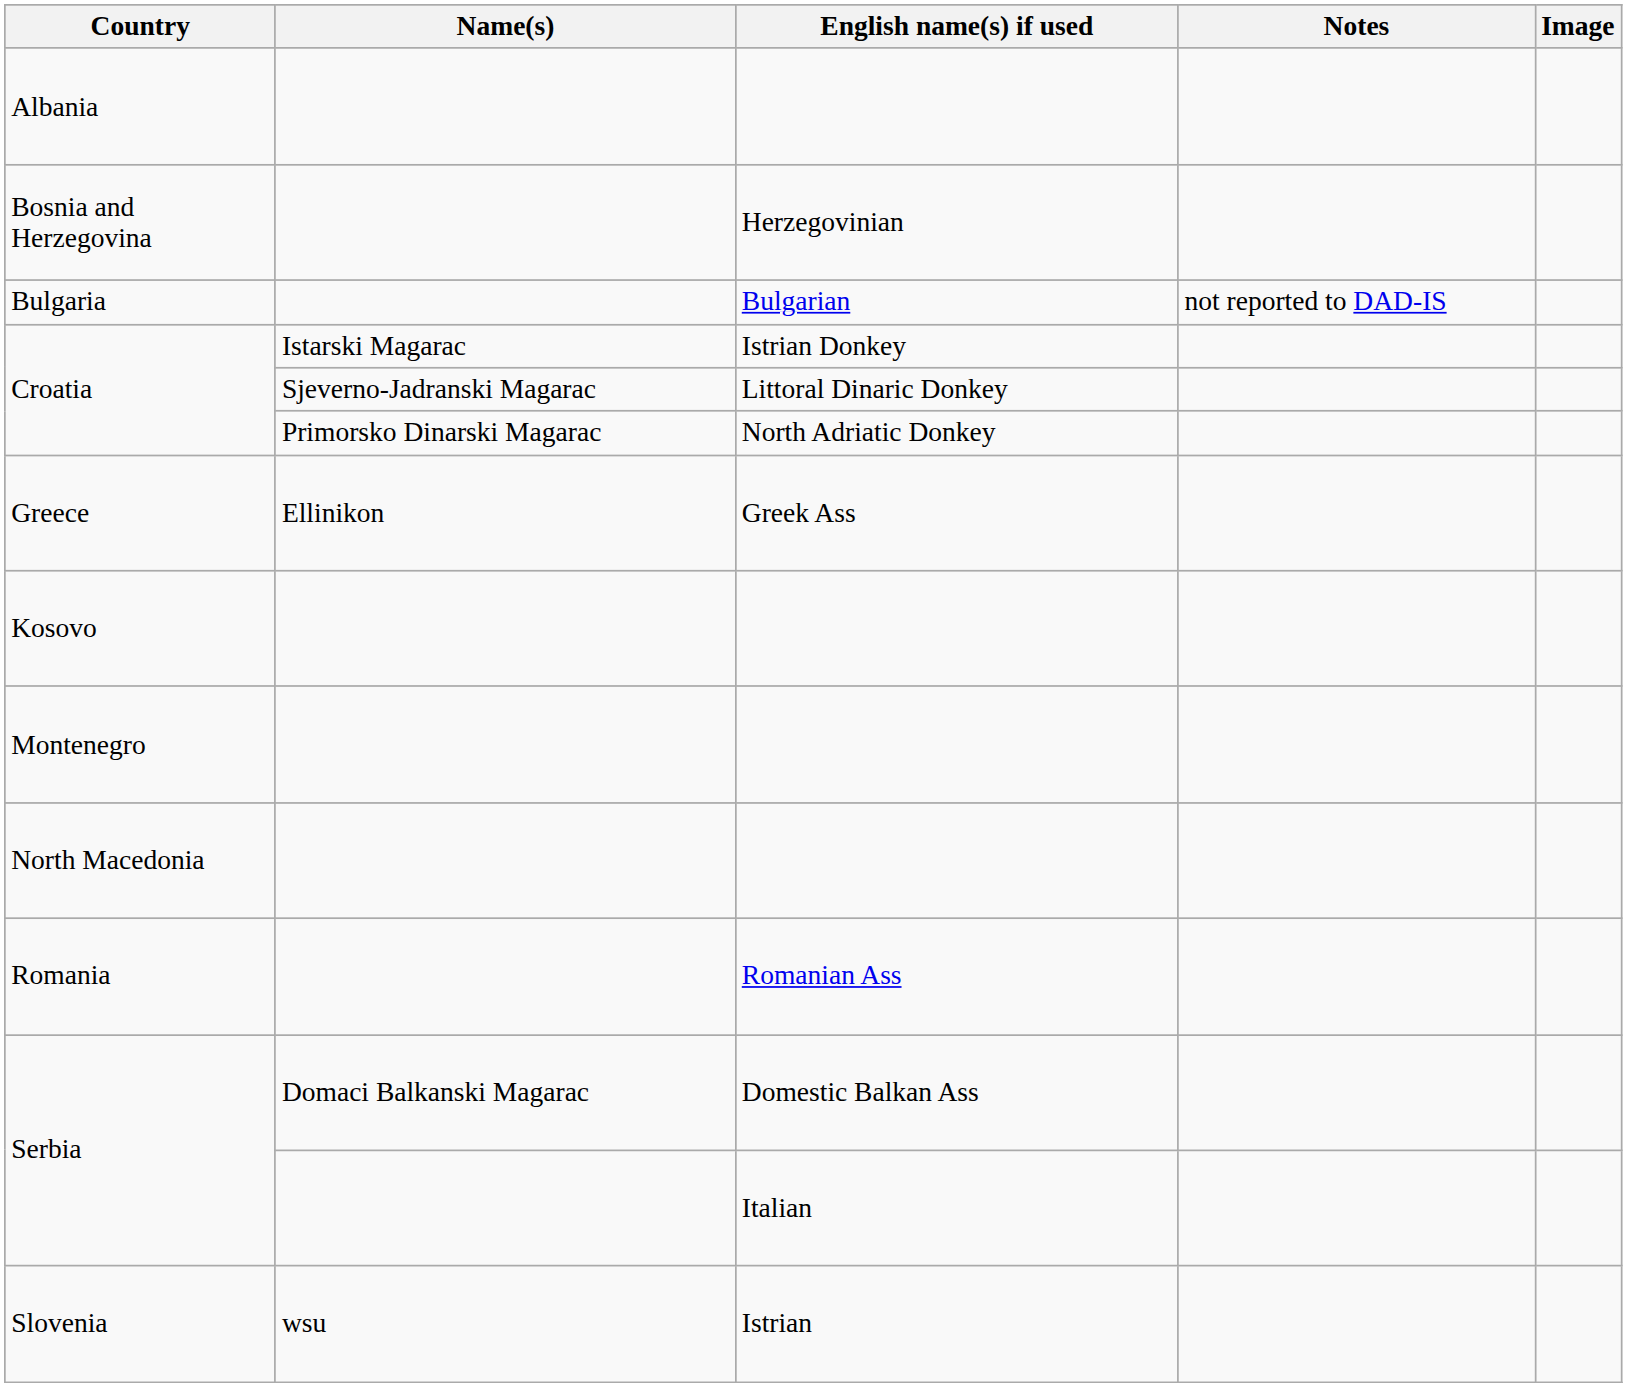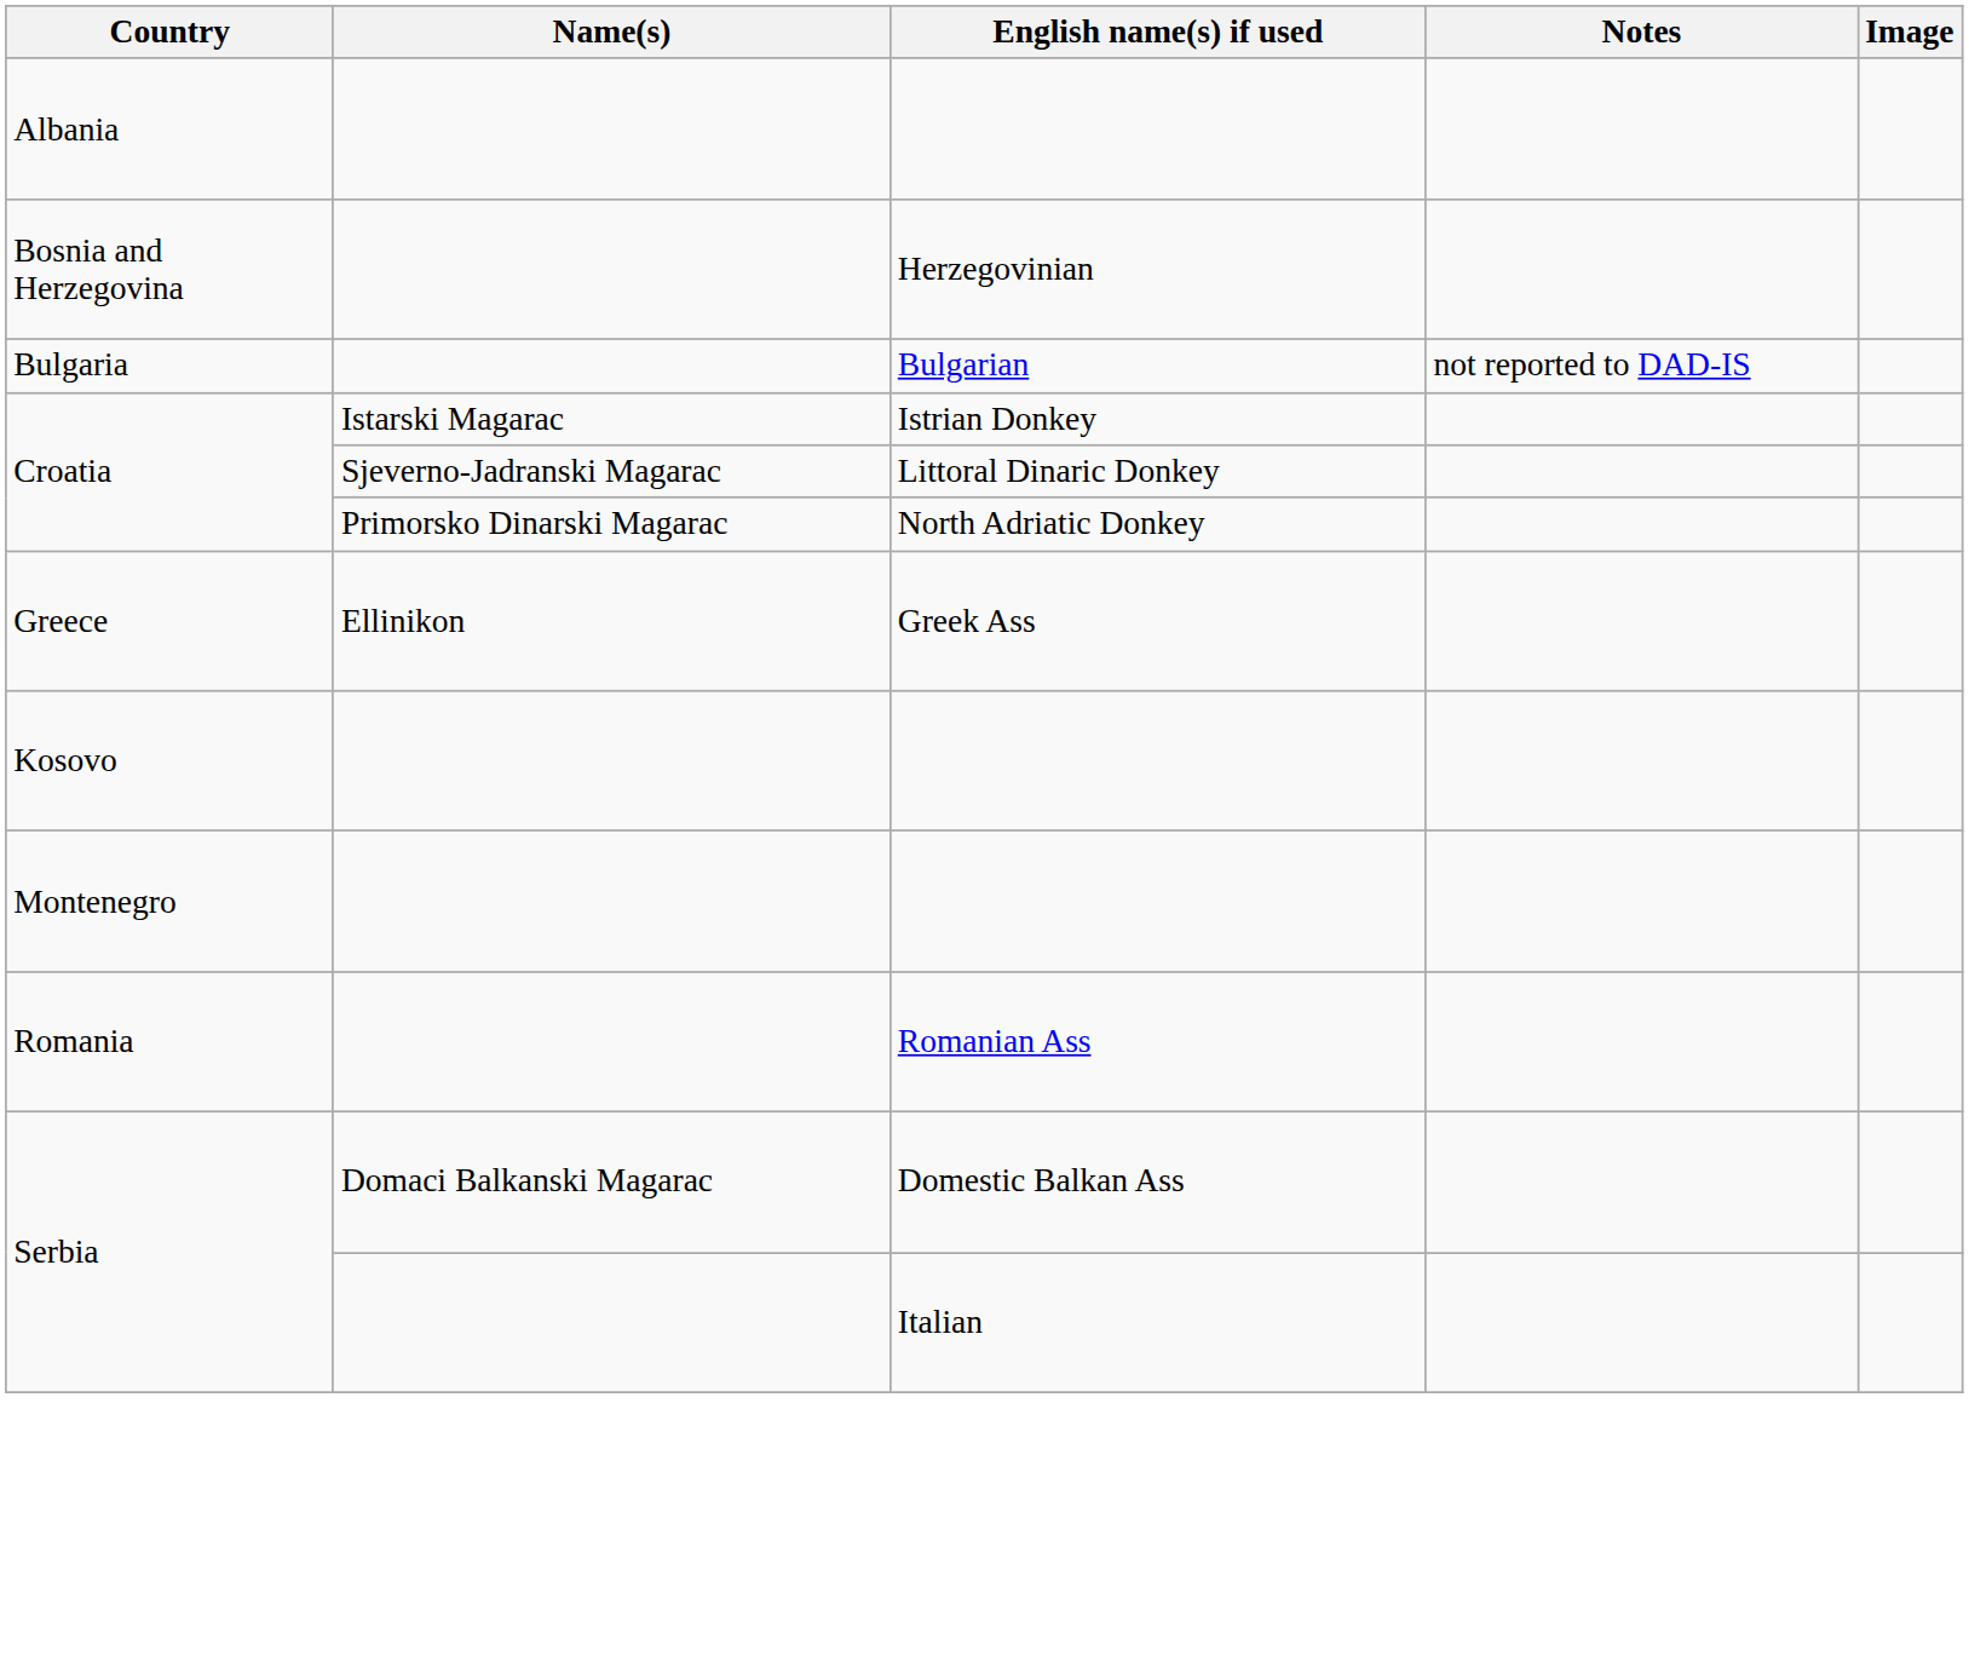 <table class="wikitable sortable">
 <tr>
 <th style="width: 150px;">Country</th>
 <th style="width: 260px;">Name(s)</th>
 <th style="width: 250px;">English name(s) if used</th>
 <th class="unsortable" style="width: 200px;">Notes</th>
 <th class="unsortable">Image</th>
 </tr>
 <tr>
 <td>Albania</td>
 <td></td>
 <td></td>
 <td></td>
 <td style="height: 60px;"></td>
 </tr>
 <tr>
 <td>Bosnia and Herzegovina</td>
 <td></td>
 <td>Herzegovinian</td>
 <td></td>
 <td style="height: 60px;"></td>
 </tr>
 <tr>
 <td>Bulgaria</td>
 <td></td>
 <td><a href='#'>Bulgarian</a></td>
 <td>not reported to <a href='#'>DAD-IS</a></td>
 <td></td>
 </tr>
 <tr>
 <td rowspan="3">Croatia</td>
 <td>Istarski Magarac</td>
 <td>Istrian Donkey</td>
 <td></td>
 <td></td>
 </tr>
 <tr>
 <td>Sjeverno-Jadranski Magarac</td>
 <td>Littoral Dinaric Donkey</td>
 <td></td>
 <td></td>
 </tr>
 <tr>
 <td>Primorsko Dinarski Magarac</td>
 <td>North Adriatic Donkey</td>
 <td></td>
 <td></td>
 </tr>
 <tr>
 <td>Greece</td>
 <td>Ellinikon</td>
 <td>Greek Ass</td>
 <td></td>
 <td style="height: 60px;"></td>
 </tr>
 <tr>
 <td>Kosovo</td>
 <td></td>
 <td></td>
 <td></td>
 <td style="height: 60px;"></td>
 </tr>
 <tr>
 <td>Montenegro</td>
 <td></td>
 <td></td>
 <td></td>
 <td style="height: 60px;"></td>
 </tr>
 <tr>
-<td>North Macedonia</td>
-<td></td>
-<td></td>
-<td></td>
-<td style="height: 60px;"></td>
-</tr>
-<tr>
 <td>Romania</td>
 <td></td>
 <td><a href='#'>Romanian Ass</a></td>
 <td></td>
 <td style="height: 60px;"></td>
 </tr>
 <tr>
 <td rowspan="2">Serbia</td>
 <td>Domaci Balkanski Magarac</td>
 <td>Domestic Balkan Ass</td>
 <td></td>
 <td style="height: 60px;"></td>
 </tr>
 <tr>
 <td></td>
 <td>Italian</td>
 <td></td>
 <td style="height: 60px;"></td>
 </tr>
 <tr>
-<td>Slovenia</td>
-<td>wsu</td>
-<td>Istrian</td>
-<td></td>
-<td style="height: 60px;"></td>
-</tr>
-<tr>
 </tr>
 </table>
